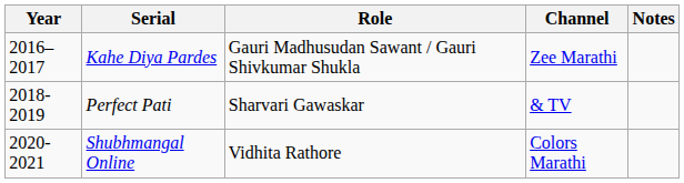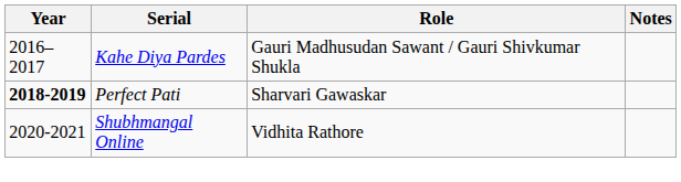 <table class="wikitable sortable">
 <tr>
 <th>Year</th>
 <th>Serial</th>
 <th>Role</th>
-<th>Channel</th>
 <th>Notes</th>
 </tr>
 <tr>
 <td>2016–2017</td>
 <td><em><a href='#'>Kahe Diya Pardes</a></em></td>
 <td>Gauri Madhusudan Sawant / Gauri Shivkumar Shukla</td>
-<td><a href='#'>Zee Marathi</a></td>
 <td></td>
 </tr>
 <tr>
-<td>2018-2019</td>
+<td><strong>2018-2019</strong></td>
 <td><em>Perfect Pati</em></td>
 <td>Sharvari Gawaskar</td>
-<td><a href='#'>& TV</a></td>
 <td></td>
 </tr>
 <tr>
 <td>2020-2021</td>
 <td><em><a href='#'>Shubhmangal Online</a></em></td>
 <td>Vidhita Rathore</td>
-<td><a href='#'>Colors Marathi</a></td>
 <td></td>
 </tr>
 </table>
